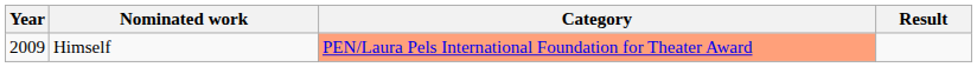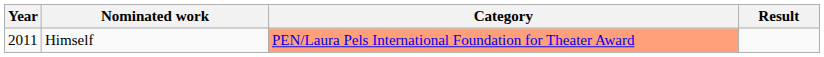 <table class=wikitable>
 <tr>
 <th width=4%>Year</th>
 <th width=28%>Nominated work</th>
 <th width=58%>Category</th>
 <th width=10%>Result</th>
 </tr>
 <tr>
-<td>2009</td>
+<td>2011</td>
 <td>Himself</td>
 <td style="background: lightsalmon;"><a href='#'>PEN/Laura Pels International Foundation for Theater Award</a></td>
 <td></td>
 </tr>
 </table>
